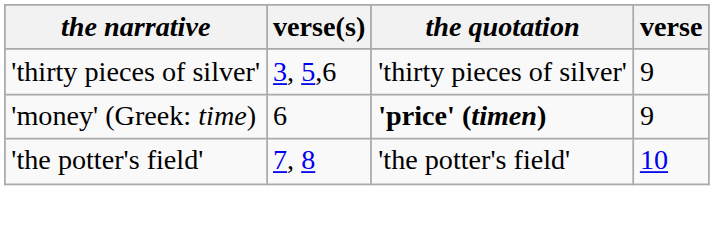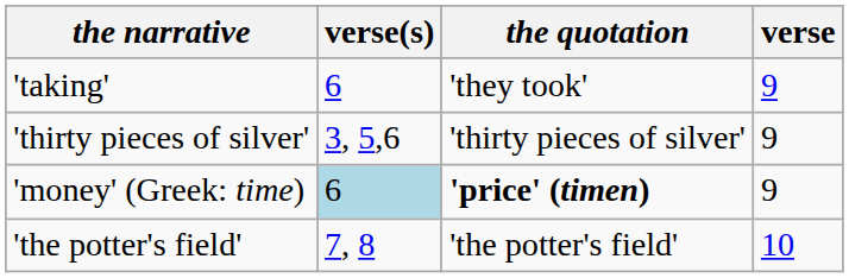 <table class=wikitable>
 <tr>
 <th><em>the narrative</em></th>
 <th>verse(s)</th>
 <th><em>the quotation</em></th>
 <th>verse</th>
+</tr>
+<tr>
+<td>'taking'</td>
+<td><a href='#'>6</a></td>
+<td>'they took'</td>
+<td><a href='#'>9</a></td>
 </tr>
 <tr>
 <td>'thirty pieces of silver'</td>
 <td><a href='#'>3</a>, <a href='#'>5</a>,6</td>
 <td>'thirty pieces of silver'</td>
 <td>9</td>
 </tr>
 <tr>
 <td>'money' (Greek: <em>time</em>)</td>
-<td>6</td>
+<td style="background: lightblue;">6</td>
 <td><strong>'price' (<em>timen</em>)</strong></td>
 <td>9</td>
 </tr>
 <tr>
 <td>'the potter's field'</td>
 <td><a href='#'>7</a>, <a href='#'>8</a></td>
 <td>'the potter's field'</td>
 <td><a href='#'>10</a></td>
 </tr>
 </table>
